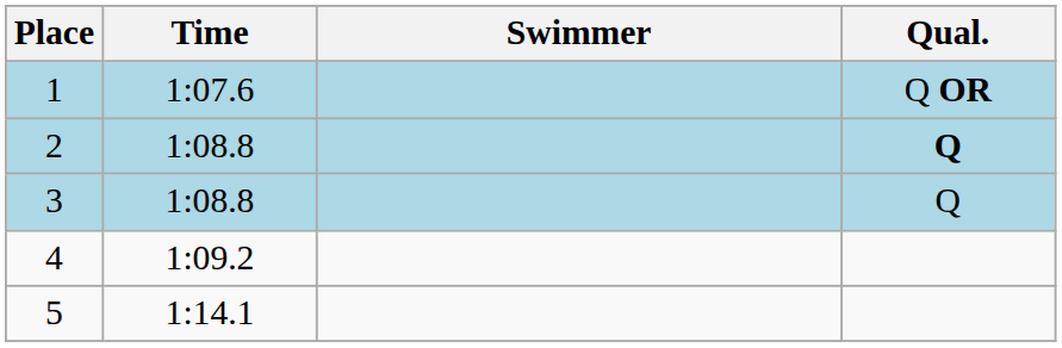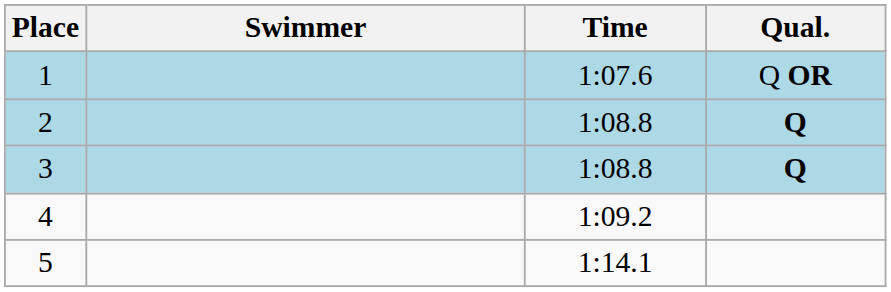 <table class=wikitable style="text-align:center">
 <tr>
 <th>Place</th>
+<th width=230>Swimmer</th>
 <th width=90>Time</th>
-<th width=230>Swimmer</th>
 <th width=90>Qual.</th>
 </tr>
 <tr bgcolor=lightblue>
 <td>1</td>
+<td align=left></td>
 <td>1:07.6</td>
-<td align=left></td>
 <td>Q <strong>OR</strong></td>
 </tr>
 <tr bgcolor=lightblue>
 <td>2</td>
+<td align=left></td>
 <td>1:08.8</td>
-<td align=left></td>
 <td><strong>Q</strong></td>
 </tr>
 <tr bgcolor=lightblue>
 <td>3</td>
+<td align=left></td>
 <td>1:08.8</td>
-<td align=left></td>
-<td>Q</td>
+<td><strong>Q</strong></td>
 </tr>
 <tr>
 <td>4</td>
+<td align=left></td>
 <td>1:09.2</td>
-<td align=left></td>
 <td></td>
 </tr>
 <tr>
 <td>5</td>
+<td align=left></td>
 <td>1:14.1</td>
-<td align=left></td>
 <td></td>
 </tr>
 </table>
